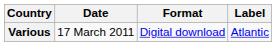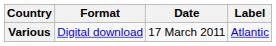 <table class="wikitable plainrowheaders">
 <tr>
 <th scope="col">Country</th>
+<th scope="col">Format</th>
 <th scope="col">Date</th>
-<th scope="col">Format</th>
 <th scope="col">Label</th>
 </tr>
 <tr>
 <th scope="row">Various</th>
+<td><a href='#'>Digital download</a></td>
 <td>17 March 2011</td>
-<td><a href='#'>Digital download</a></td>
 <td><a href='#'>Atlantic</a></td>
 </tr>
 </table>
